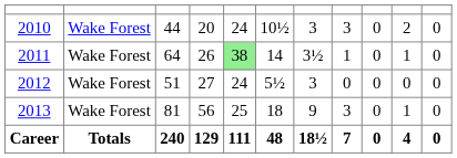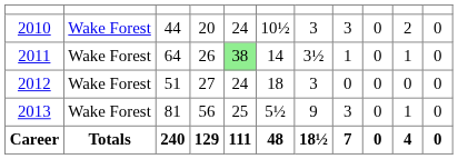 <table class="toccolours" border="1" cellpadding="4" cellspacing="0" style="border-collapse: collapse; margin:0;">
 <tr>
 <th width=30></th>
 <th></th>
 <th width=20></th>
 <th width=20></th>
 <th width=20></th>
 <th width=20></th>
 <th width=20></th>
 <th width=20></th>
 <th width=20></th>
 <th width=20></th>
 <th width=20></th>
 </tr>
 <tr align=center>
 <td><a href='#'>2010</a></td>
 <td><a href='#'>Wake Forest</a></td>
 <td>44</td>
 <td>20</td>
 <td>24</td>
 <td>10½</td>
 <td>3</td>
 <td>3</td>
 <td>0</td>
 <td>2</td>
 <td>0</td>
 </tr>
 <tr align=center>
 <td><a href='#'>2011</a></td>
 <td>Wake Forest</td>
 <td>64</td>
 <td>26</td>
 <td style="background: lightgreen;">38</td>
 <td>14</td>
 <td>3½</td>
 <td>1</td>
 <td>0</td>
 <td>1</td>
 <td>0</td>
 </tr>
 <tr align=center>
 <td><a href='#'>2012</a></td>
 <td>Wake Forest</td>
 <td>51</td>
 <td>27</td>
 <td>24</td>
-<td>5½</td>
+<td>18</td>
 <td>3</td>
 <td>0</td>
 <td>0</td>
 <td>0</td>
 <td>0</td>
 </tr>
 <tr align=center>
 <td><a href='#'>2013</a></td>
 <td>Wake Forest</td>
 <td>81</td>
 <td>56</td>
 <td>25</td>
-<td>18</td>
+<td>5½</td>
 <td>9</td>
 <td>3</td>
 <td>0</td>
 <td>1</td>
 <td>0</td>
 </tr>
 <tr align=center>
 <td><strong>Career</strong></td>
 <td><strong>Totals</strong></td>
 <td><strong>240</strong></td>
 <td><strong>129</strong></td>
 <td><strong>111</strong></td>
 <td><strong>48</strong></td>
 <td><strong>18½</strong></td>
 <td><strong>7</strong></td>
 <td><strong>0</strong></td>
 <td><strong>4</strong></td>
 <td><strong>0</strong></td>
 </tr>
 </table>
